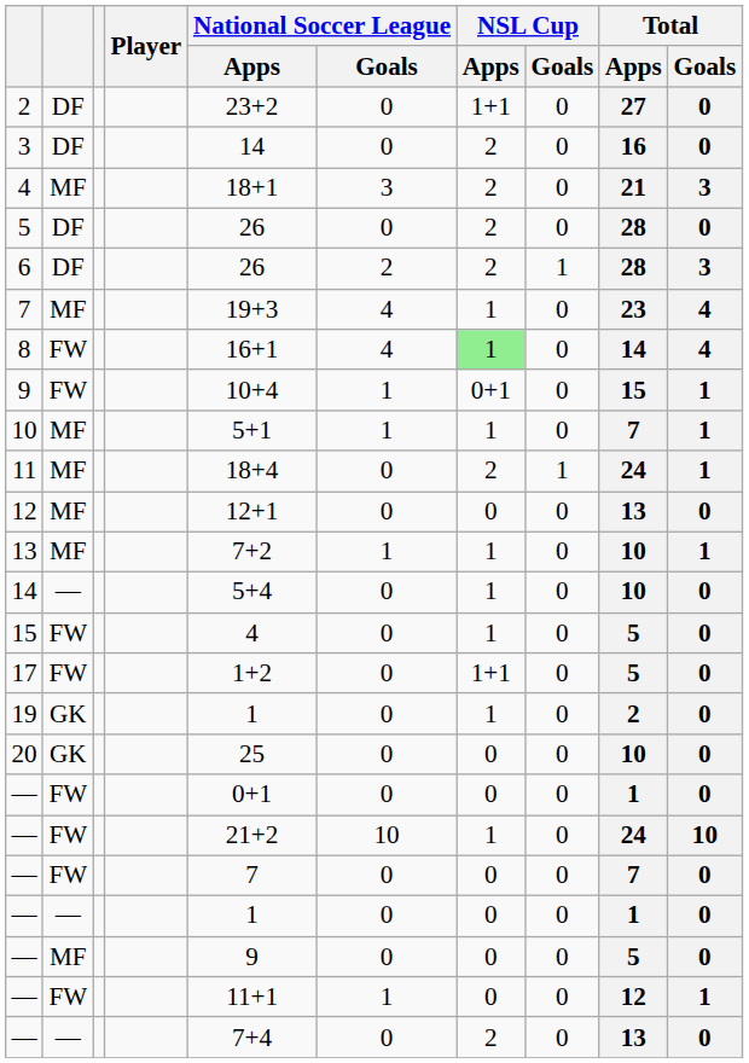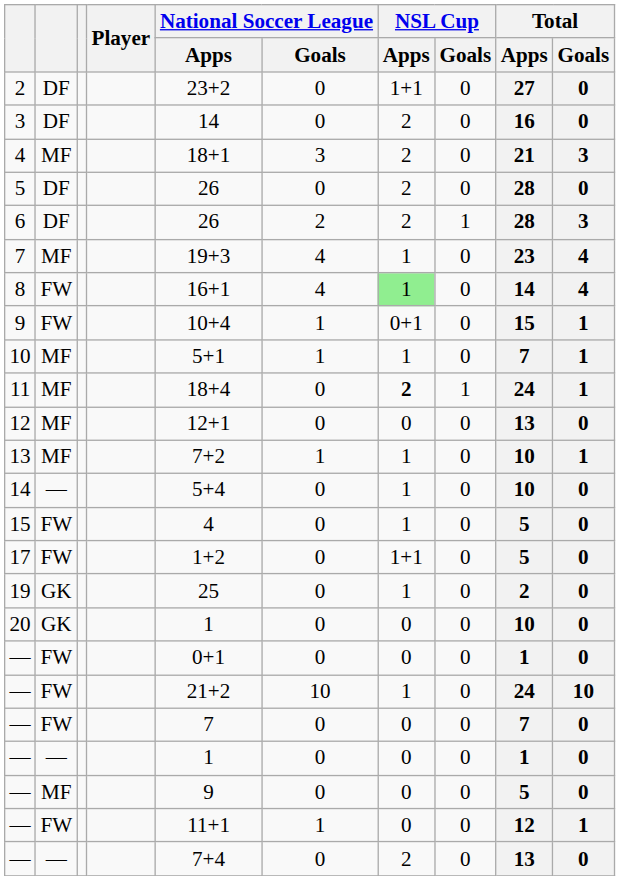 <table class="wikitable sortable" style="text-align:center">
 <tr>
 <th rowspan="2"></th>
 <th rowspan="2"></th>
 <th rowspan="2"></th>
 <th rowspan="2">Player</th>
 <th colspan="2"><a href='#'>National Soccer League</a></th>
 <th colspan="2"><a href='#'>NSL Cup</a></th>
 <th colspan="2">Total</th>
 </tr>
 <tr>
 <th>Apps</th>
 <th>Goals</th>
 <th>Apps</th>
 <th>Goals</th>
 <th>Apps</th>
 <th>Goals</th>
 </tr>
 <tr>
 <td>2</td>
 <td>DF</td>
 <td></td>
 <td align="left"><br></td>
 <td>23+2</td>
 <td>0<br></td>
 <td>1+1</td>
 <td>0<br></td>
 <th>27</th>
 <th>0</th>
 </tr>
 <tr>
 <td>3</td>
 <td>DF</td>
 <td></td>
 <td align="left"><br></td>
 <td>14</td>
 <td>0<br></td>
 <td>2</td>
 <td>0<br></td>
 <th>16</th>
 <th>0</th>
 </tr>
 <tr>
 <td>4</td>
 <td>MF</td>
 <td></td>
 <td align="left"><br></td>
 <td>18+1</td>
 <td>3<br></td>
 <td>2</td>
 <td>0<br></td>
 <th>21</th>
 <th>3</th>
 </tr>
 <tr>
 <td>5</td>
 <td>DF</td>
 <td></td>
 <td align="left"><br></td>
 <td>26</td>
 <td>0<br></td>
 <td>2</td>
 <td>0<br></td>
 <th>28</th>
 <th>0</th>
 </tr>
 <tr>
 <td>6</td>
 <td>DF</td>
 <td></td>
 <td align="left"><br></td>
 <td>26</td>
 <td>2<br></td>
 <td>2</td>
 <td>1<br></td>
 <th>28</th>
 <th>3</th>
 </tr>
 <tr>
 <td>7</td>
 <td>MF</td>
 <td></td>
 <td align="left"><br></td>
 <td>19+3</td>
 <td>4<br></td>
 <td>1</td>
 <td>0<br></td>
 <th>23</th>
 <th>4</th>
 </tr>
 <tr>
 <td>8</td>
 <td>FW</td>
 <td></td>
 <td align="left"><br></td>
 <td>16+1</td>
 <td>4<br></td>
 <td style="background: lightgreen;">1</td>
 <td>0<br></td>
 <th>14</th>
 <th>4</th>
 </tr>
 <tr>
 <td>9</td>
 <td>FW</td>
 <td></td>
 <td align="left"><br></td>
 <td>10+4</td>
 <td>1<br></td>
 <td>0+1</td>
 <td>0<br></td>
 <th>15</th>
 <th>1</th>
 </tr>
 <tr>
 <td>10</td>
 <td>MF</td>
 <td></td>
 <td align="left"><br></td>
 <td>5+1</td>
 <td>1<br></td>
 <td>1</td>
 <td>0<br></td>
 <th>7</th>
 <th>1</th>
 </tr>
 <tr>
 <td>11</td>
 <td>MF</td>
 <td></td>
 <td align="left"><br></td>
 <td>18+4</td>
 <td>0<br></td>
-<td>2</td>
+<td><strong>2</strong></td>
 <td>1<br></td>
 <th>24</th>
 <th>1</th>
 </tr>
 <tr>
 <td>12</td>
 <td>MF</td>
 <td></td>
 <td align="left"><br></td>
 <td>12+1</td>
 <td>0<br></td>
 <td>0</td>
 <td>0<br></td>
 <th>13</th>
 <th>0</th>
 </tr>
 <tr>
 <td>13</td>
 <td>MF</td>
 <td></td>
 <td align="left"><br></td>
 <td>7+2</td>
 <td>1<br></td>
 <td>1</td>
 <td>0<br></td>
 <th>10</th>
 <th>1</th>
 </tr>
 <tr>
 <td>14</td>
 <td>—</td>
 <td></td>
 <td align="left"><br></td>
 <td>5+4</td>
 <td>0<br></td>
 <td>1</td>
 <td>0<br></td>
 <th>10</th>
 <th>0</th>
 </tr>
 <tr>
 <td>15</td>
 <td>FW</td>
 <td></td>
 <td align="left"><br></td>
 <td>4</td>
 <td>0<br></td>
 <td>1</td>
 <td>0<br></td>
 <th>5</th>
 <th>0</th>
 </tr>
 <tr>
 <td>17</td>
 <td>FW</td>
 <td></td>
 <td align="left"><br></td>
 <td>1+2</td>
 <td>0<br></td>
 <td>1+1</td>
 <td>0<br></td>
 <th>5</th>
 <th>0</th>
 </tr>
 <tr>
 <td>19</td>
 <td>GK</td>
 <td></td>
 <td align="left"><br></td>
-<td>1</td>
+<td>25</td>
 <td>0<br></td>
 <td>1</td>
 <td>0<br></td>
 <th>2</th>
 <th>0</th>
 </tr>
 <tr>
 <td>20</td>
 <td>GK</td>
 <td></td>
 <td align="left"><br></td>
-<td>25</td>
+<td>1</td>
 <td>0<br></td>
 <td>0</td>
 <td>0<br></td>
 <th>10</th>
 <th>0</th>
 </tr>
 <tr>
 <td>—</td>
 <td>FW</td>
 <td></td>
 <td align="left"><br></td>
 <td>0+1</td>
 <td>0<br></td>
 <td>0</td>
 <td>0<br></td>
 <th>1</th>
 <th>0</th>
 </tr>
 <tr>
 <td>—</td>
 <td>FW</td>
 <td></td>
 <td align="left"><br></td>
 <td>21+2</td>
 <td>10<br></td>
 <td>1</td>
 <td>0<br></td>
 <th>24</th>
 <th>10</th>
 </tr>
 <tr>
 <td>—</td>
 <td>FW</td>
 <td></td>
 <td align="left"><br></td>
 <td>7</td>
 <td>0<br></td>
 <td>0</td>
 <td>0<br></td>
 <th>7</th>
 <th>0</th>
 </tr>
 <tr>
 <td>—</td>
 <td>—</td>
 <td></td>
 <td align="left"><br></td>
 <td>1</td>
 <td>0<br></td>
 <td>0</td>
 <td>0<br></td>
 <th>1</th>
 <th>0</th>
 </tr>
 <tr>
 <td>—</td>
 <td>MF</td>
 <td></td>
 <td align="left"><br></td>
 <td>9</td>
 <td>0<br></td>
 <td>0</td>
 <td>0<br></td>
 <th>5</th>
 <th>0</th>
 </tr>
 <tr>
 <td>—</td>
 <td>FW</td>
 <td></td>
 <td align="left"><br></td>
 <td>11+1</td>
 <td>1<br></td>
 <td>0</td>
 <td>0<br></td>
 <th>12</th>
 <th>1</th>
 </tr>
 <tr>
 <td>—</td>
 <td>—</td>
 <td></td>
 <td align="left"><br></td>
 <td>7+4</td>
 <td>0<br></td>
 <td>2</td>
 <td>0<br></td>
 <th>13</th>
 <th>0</th>
 </tr>
 </table>
